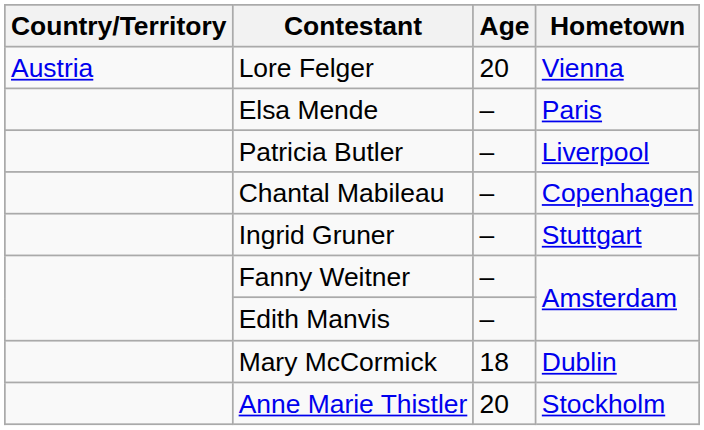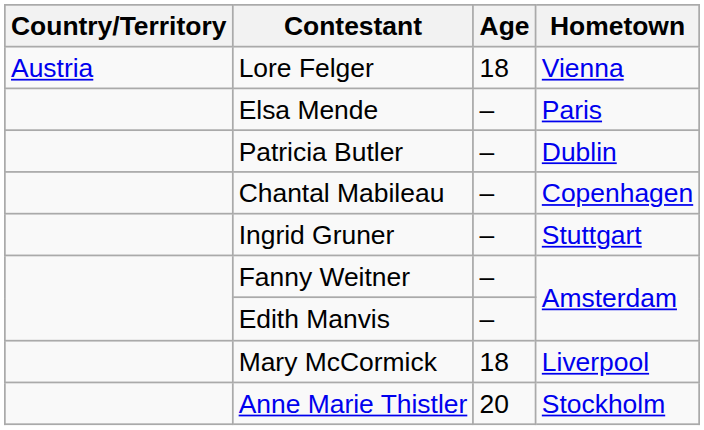 <table class="wikitable sortable" style="font-size: 95%;">
 <tr>
 <th>Country/Territory</th>
 <th>Contestant</th>
 <th>Age</th>
 <th>Hometown</th>
 </tr>
 <tr>
 <td> <a href='#'>Austria</a></td>
 <td>Lore Felger</td>
-<td>20</td>
+<td>18</td>
 <td><a href='#'>Vienna</a></td>
 </tr>
 <tr>
 <td></td>
 <td>Elsa Mende</td>
 <td>–</td>
 <td><a href='#'>Paris</a></td>
 </tr>
 <tr>
 <td></td>
 <td>Patricia Butler</td>
 <td>–</td>
-<td><a href='#'>Liverpool</a></td>
+<td><a href='#'>Dublin</a></td>
 </tr>
 <tr>
 <td></td>
 <td>Chantal Mabileau</td>
 <td>–</td>
 <td><a href='#'>Copenhagen</a></td>
 </tr>
 <tr>
 <td></td>
 <td>Ingrid Gruner</td>
 <td>–</td>
 <td><a href='#'>Stuttgart</a></td>
 </tr>
 <tr>
 <td rowspan="2"></td>
 <td>Fanny Weitner</td>
 <td>–</td>
 <td rowspan="2"><a href='#'>Amsterdam</a></td>
 </tr>
 <tr>
 <td>Edith Manvis</td>
 <td>–</td>
 </tr>
 <tr>
 <td></td>
 <td>Mary McCormick</td>
 <td>18</td>
-<td><a href='#'>Dublin</a></td>
+<td><a href='#'>Liverpool</a></td>
 </tr>
 <tr>
 <td></td>
 <td><a href='#'>Anne Marie Thistler</a></td>
 <td>20</td>
 <td><a href='#'>Stockholm</a></td>
 </tr>
 </table>
